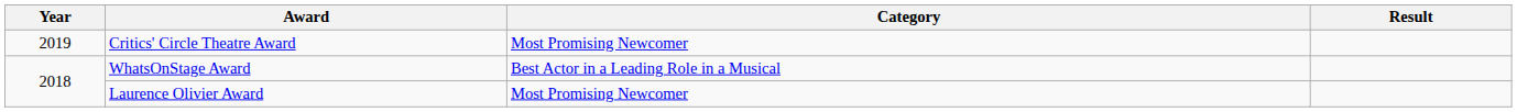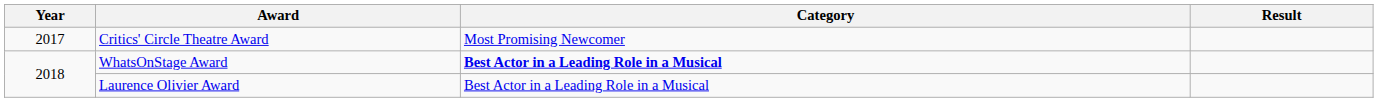 <table class="wikitable" width="95%">
 <tr>
 <th width="5%">Year</th>
 <th width="20%">Award</th>
 <th width="40%">Category</th>
 <th width="10%">Result</th>
 </tr>
 <tr>
-<td style="text-align:center;">2019</td>
+<td style="text-align:center;">2017</td>
 <td><a href='#'>Critics' Circle Theatre Award</a></td>
 <td><a href='#'>Most Promising Newcomer</a></td>
 <td></td>
 </tr>
 <tr>
 <td rowspan="2" style="text-align:center;">2018</td>
 <td><a href='#'>WhatsOnStage Award</a></td>
-<td><a href='#'>Best Actor in a Leading Role in a Musical</a></td>
+<td><strong><a href='#'>Best Actor in a Leading Role in a Musical</a></strong></td>
 <td></td>
 </tr>
 <tr>
 <td rowspan="1"><a href='#'>Laurence Olivier Award</a></td>
-<td><a href='#'>Most Promising Newcomer</a></td>
+<td><a href='#'>Best Actor in a Leading Role in a Musical</a></td>
 <td></td>
 </tr>
 </table>
